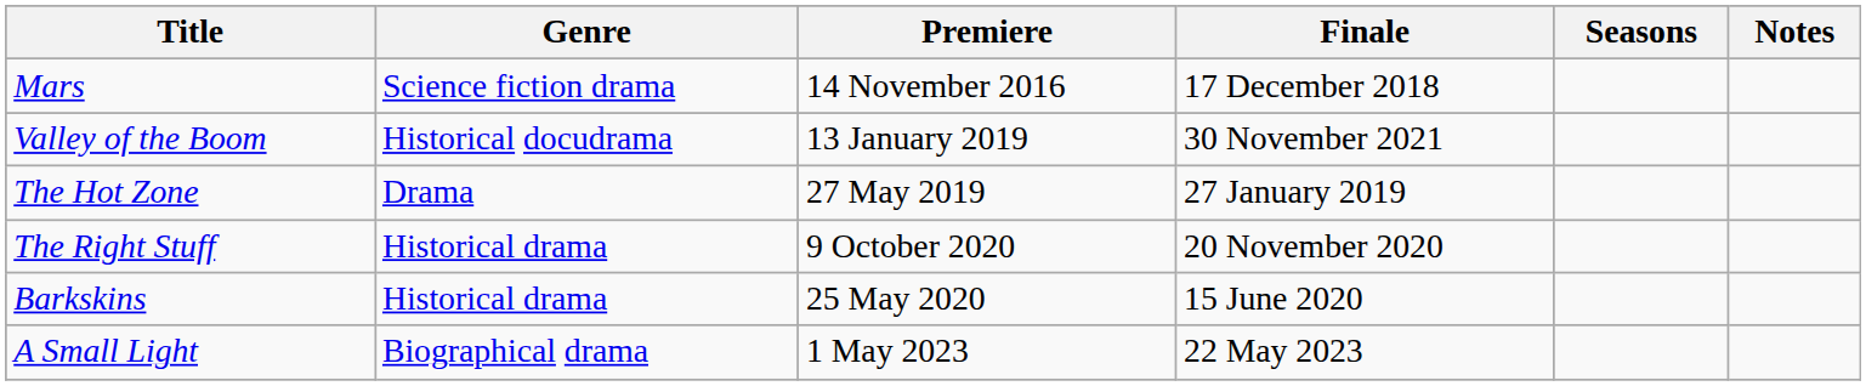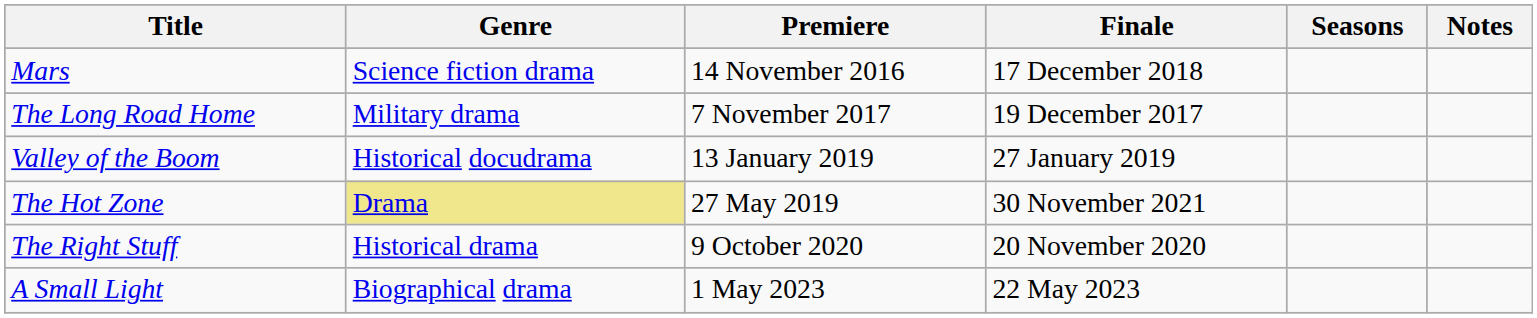 <table class="wikitable sortable" style="width:100%;">
 <tr>
 <th>Title</th>
 <th>Genre</th>
 <th>Premiere</th>
 <th>Finale</th>
 <th>Seasons</th>
 <th>Notes</th>
 </tr>
 <tr>
 <td><em><a href='#'>Mars</a></em></td>
 <td><a href='#'>Science fiction drama</a></td>
 <td>14 November 2016</td>
 <td>17 December 2018</td>
 <td></td>
 <td></td>
 </tr>
 <tr>
+<td><em><a href='#'>The Long Road Home</a></em></td>
+<td><a href='#'>Military drama</a></td>
+<td>7 November 2017</td>
+<td>19 December 2017</td>
+<td></td>
+<td></td>
+</tr>
+<tr>
 <td><em><a href='#'>Valley of the Boom</a></em></td>
 <td><a href='#'>Historical</a> <a href='#'>docudrama</a></td>
 <td>13 January 2019</td>
-<td>30 November 2021</td>
+<td>27 January 2019</td>
 <td></td>
 <td></td>
 </tr>
 <tr>
 <td><em><a href='#'>The Hot Zone</a></em></td>
-<td><a href='#'>Drama</a></td>
+<td style="background: khaki;"><a href='#'>Drama</a></td>
 <td>27 May 2019</td>
-<td>27 January 2019</td>
+<td>30 November 2021</td>
 <td></td>
 <td></td>
 </tr>
 <tr>
 <td><em><a href='#'>The Right Stuff</a></em></td>
 <td><a href='#'>Historical drama</a></td>
 <td>9 October 2020</td>
 <td>20 November 2020</td>
 <td></td>
 <td></td>
 </tr>
 <tr>
-<td><em><a href='#'>Barkskins</a></em></td>
-<td><a href='#'>Historical drama</a></td>
-<td>25 May 2020</td>
-<td>15 June 2020</td>
-<td></td>
-<td></td>
-</tr>
-<tr>
 <td><em><a href='#'>A Small Light</a></em></td>
 <td><a href='#'>Biographical</a> <a href='#'>drama</a></td>
 <td>1 May 2023</td>
 <td>22 May 2023</td>
 <td></td>
 <td></td>
 </tr>
 </table>
